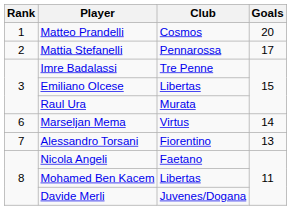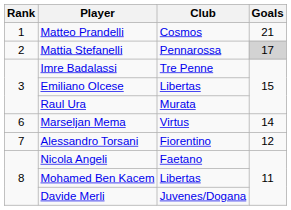 <table class="wikitable" style="text-align:center;">
 <tr>
 <th>Rank</th>
 <th>Player</th>
 <th>Club</th>
 <th>Goals</th>
 </tr>
 <tr>
 <td>1</td>
 <td align="left"> <a href='#'>Matteo Prandelli</a></td>
 <td align="left"><a href='#'>Cosmos</a></td>
-<td>20</td>
+<td>21</td>
 </tr>
 <tr>
 <td>2</td>
 <td align="left"> <a href='#'>Mattia Stefanelli</a></td>
 <td align="left"><a href='#'>Pennarossa</a></td>
-<td>17</td>
+<td style="background: lightgrey;">17</td>
 </tr>
 <tr>
 <td rowspan="3">3</td>
 <td align="left"> <a href='#'>Imre Badalassi</a></td>
 <td align="left"><a href='#'>Tre Penne</a></td>
 <td rowspan="3">15</td>
 </tr>
 <tr>
 <td align="left"> <a href='#'>Emiliano Olcese</a></td>
 <td align="left"><a href='#'>Libertas</a></td>
 </tr>
 <tr>
 <td align="left"> <a href='#'>Raul Ura</a></td>
 <td align="left"><a href='#'>Murata</a></td>
 </tr>
 <tr>
 <td>6</td>
 <td align="left"> <a href='#'>Marseljan Mema</a></td>
 <td align="left"><a href='#'>Virtus</a></td>
 <td>14</td>
 </tr>
 <tr>
 <td>7</td>
 <td align="left"> <a href='#'>Alessandro Torsani</a></td>
 <td align="left"><a href='#'>Fiorentino</a></td>
-<td>13</td>
+<td>12</td>
 </tr>
 <tr>
 <td rowspan="3">8</td>
 <td align="left"> <a href='#'>Nicola Angeli</a></td>
 <td align="left"><a href='#'>Faetano</a></td>
 <td rowspan="3">11</td>
 </tr>
 <tr>
 <td align="left"> <a href='#'>Mohamed Ben Kacem</a></td>
 <td align="left"><a href='#'>Libertas</a></td>
 </tr>
 <tr>
 <td align="left"> <a href='#'>Davide Merli</a></td>
 <td align="left"><a href='#'>Juvenes/Dogana</a></td>
 </tr>
 </table>
